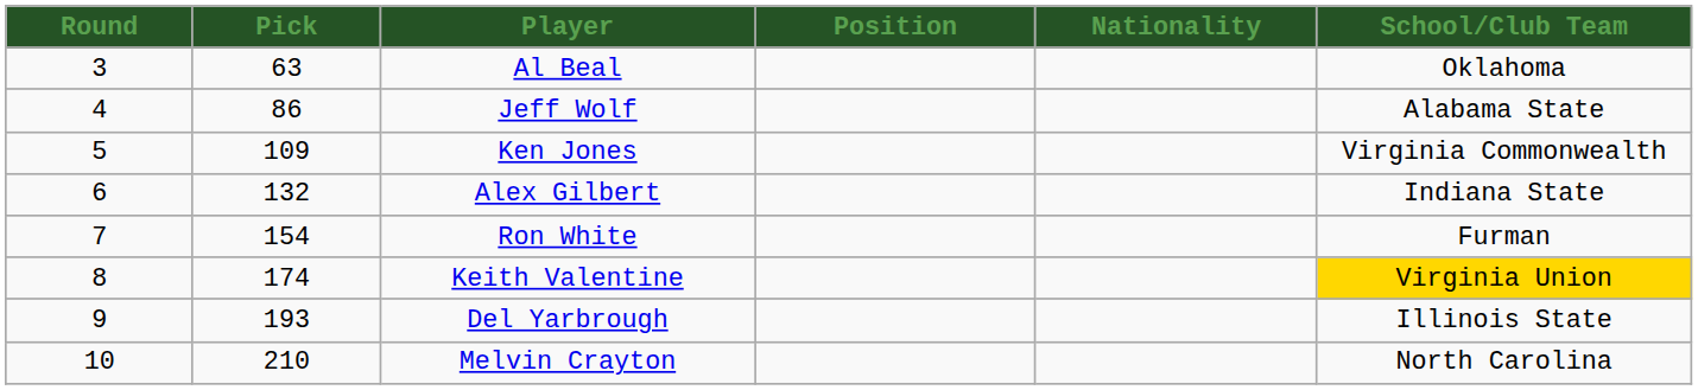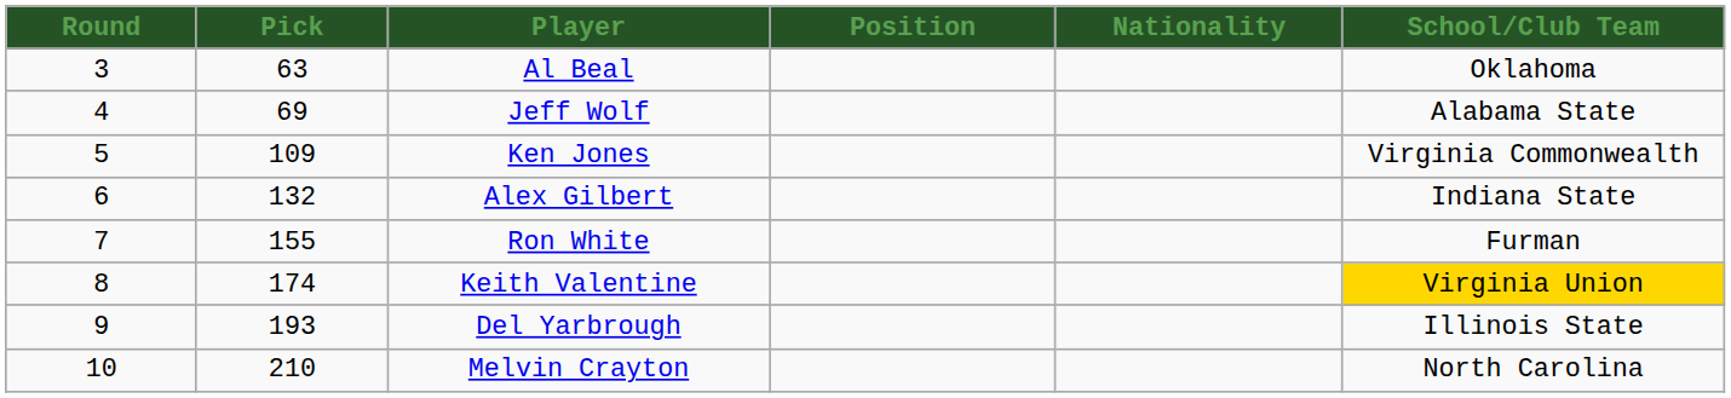 <table class="wikitable sortable sortable">
 <tr>
 <th style="background:#255325; color:#59A04F" width="10%">Round</th>
 <th style="background:#255325; color:#59A04F" width="10%">Pick</th>
 <th style="background:#255325; color:#59A04F" width="20%">Player</th>
 <th style="background:#255325; color:#59A04F" width="15%">Position</th>
 <th style="background:#255325; color:#59A04F" width="15%">Nationality</th>
 <th style="background:#255325; color:#59A04F" width="20%">School/Club Team</th>
 </tr>
 <tr style="text-align: center">
 <td>3</td>
 <td>63</td>
 <td><a href='#'>Al Beal</a></td>
 <td></td>
 <td></td>
 <td>Oklahoma</td>
 </tr>
 <tr style="text-align: center">
 <td>4</td>
-<td>86</td>
+<td>69</td>
 <td><a href='#'>Jeff Wolf</a></td>
 <td></td>
 <td></td>
 <td>Alabama State</td>
 </tr>
 <tr style="text-align: center">
 <td>5</td>
 <td>109</td>
 <td><a href='#'>Ken Jones</a></td>
 <td></td>
 <td></td>
 <td>Virginia Commonwealth</td>
 </tr>
 <tr style="text-align: center">
 <td>6</td>
 <td>132</td>
 <td><a href='#'>Alex Gilbert</a></td>
 <td></td>
 <td></td>
 <td>Indiana State</td>
 </tr>
 <tr style="text-align: center">
 <td>7</td>
-<td>154</td>
+<td>155</td>
 <td><a href='#'>Ron White</a></td>
 <td></td>
 <td></td>
 <td>Furman</td>
 </tr>
 <tr style="text-align: center">
 <td>8</td>
 <td>174</td>
 <td><a href='#'>Keith Valentine</a></td>
 <td></td>
 <td></td>
 <td style="background: gold;">Virginia Union</td>
 </tr>
 <tr style="text-align: center">
 <td>9</td>
 <td>193</td>
 <td><a href='#'>Del Yarbrough</a></td>
 <td></td>
 <td></td>
 <td>Illinois State</td>
 </tr>
 <tr style="text-align: center">
 <td>10</td>
 <td>210</td>
 <td><a href='#'>Melvin Crayton</a></td>
 <td></td>
 <td></td>
 <td>North Carolina</td>
 </tr>
 </table>
